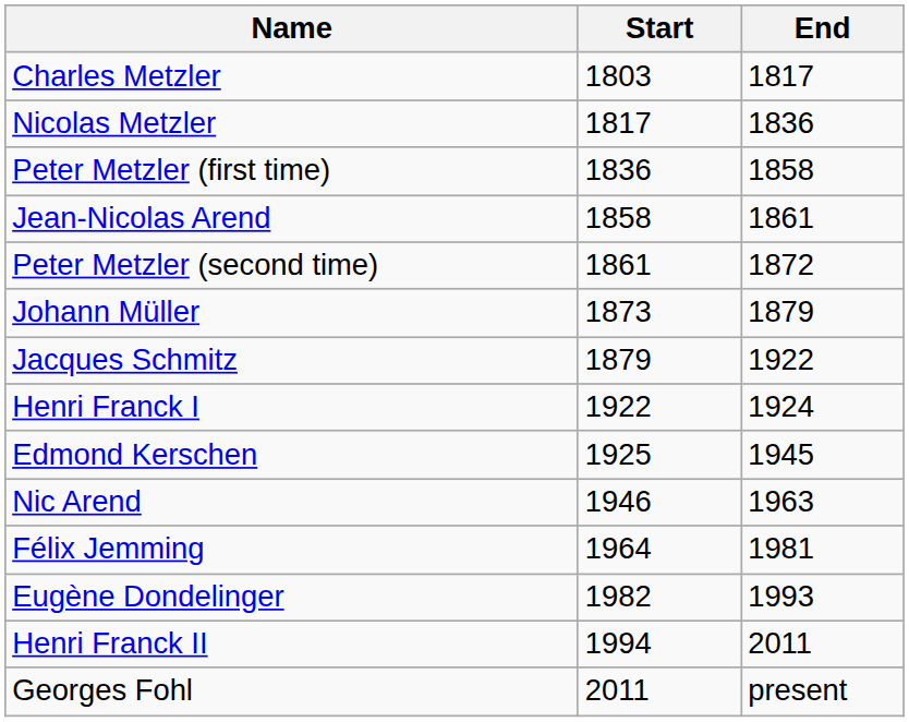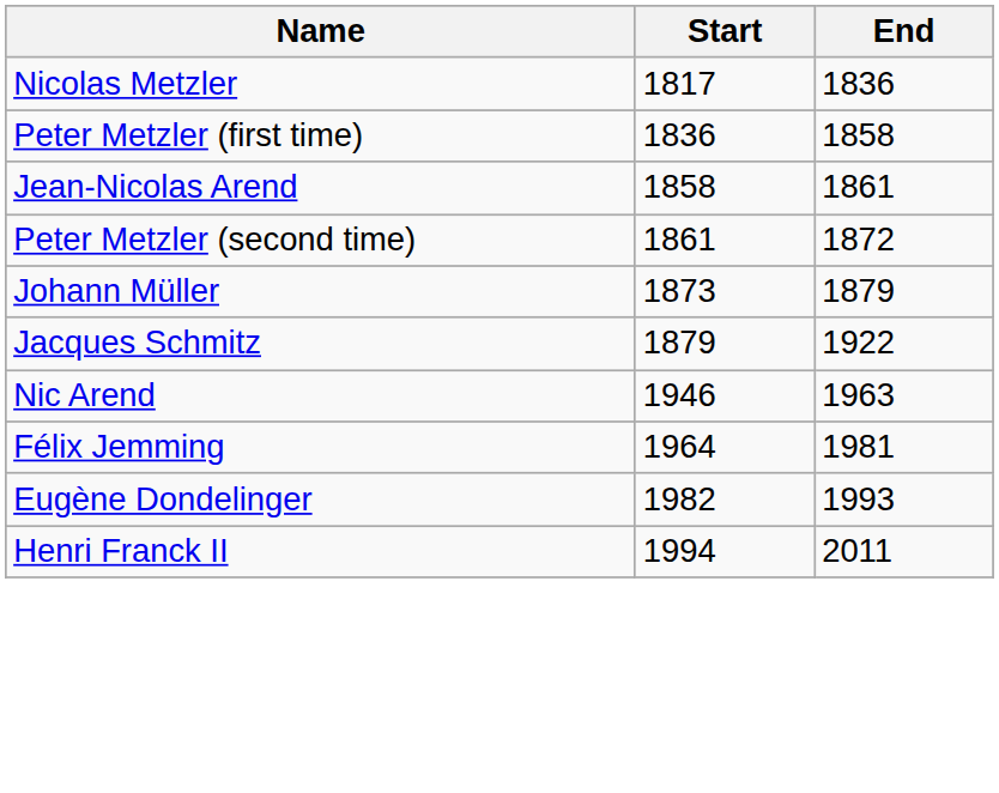 <table class="wikitable">
 <tr>
 <th width=300>Name</th>
 <th width=80>Start</th>
 <th width=80>End</th>
-</tr>
-<tr>
-<td><a href='#'>Charles Metzler</a></td>
-<td>1803</td>
-<td>1817</td>
 </tr>
 <tr>
 <td><a href='#'>Nicolas Metzler</a></td>
 <td>1817</td>
 <td>1836</td>
 </tr>
 <tr>
 <td><a href='#'>Peter Metzler</a> (first time)</td>
 <td>1836</td>
 <td>1858</td>
 </tr>
 <tr>
 <td><a href='#'>Jean-Nicolas Arend</a></td>
 <td>1858</td>
 <td>1861</td>
 </tr>
 <tr>
 <td><a href='#'>Peter Metzler</a> (second time)</td>
 <td>1861</td>
 <td>1872</td>
 </tr>
 <tr>
 <td><a href='#'>Johann Müller</a></td>
 <td>1873</td>
 <td>1879</td>
 </tr>
 <tr>
 <td><a href='#'>Jacques Schmitz</a></td>
 <td>1879</td>
 <td>1922</td>
 </tr>
 <tr>
-<td><a href='#'>Henri Franck I</a></td>
-<td>1922</td>
-<td>1924</td>
-</tr>
-<tr>
-<td><a href='#'>Edmond Kerschen</a></td>
-<td>1925</td>
-<td>1945</td>
-</tr>
-<tr>
 <td><a href='#'>Nic Arend</a></td>
 <td>1946</td>
 <td>1963</td>
 </tr>
 <tr>
 <td><a href='#'>Félix Jemming</a></td>
 <td>1964</td>
 <td>1981</td>
 </tr>
 <tr>
 <td><a href='#'>Eugène Dondelinger</a></td>
 <td>1982</td>
 <td>1993</td>
 </tr>
 <tr>
 <td><a href='#'>Henri Franck II</a></td>
 <td>1994</td>
 <td>2011</td>
 </tr>
-<tr>
-<td>Georges Fohl</td>
-<td>2011</td>
-<td>present</td>
-</tr>
 </table>
